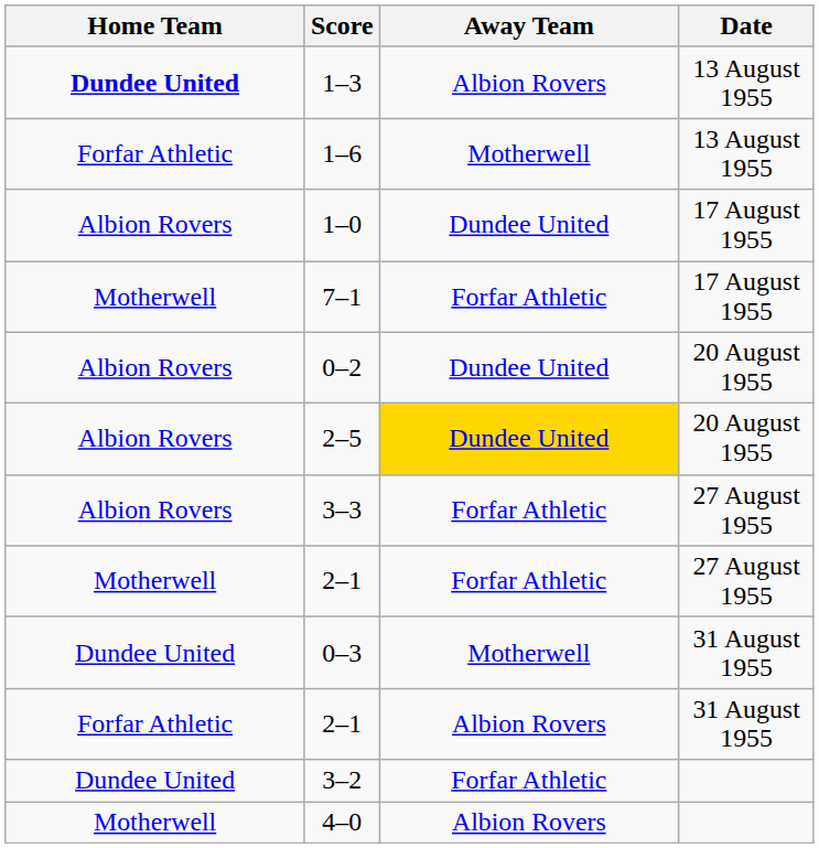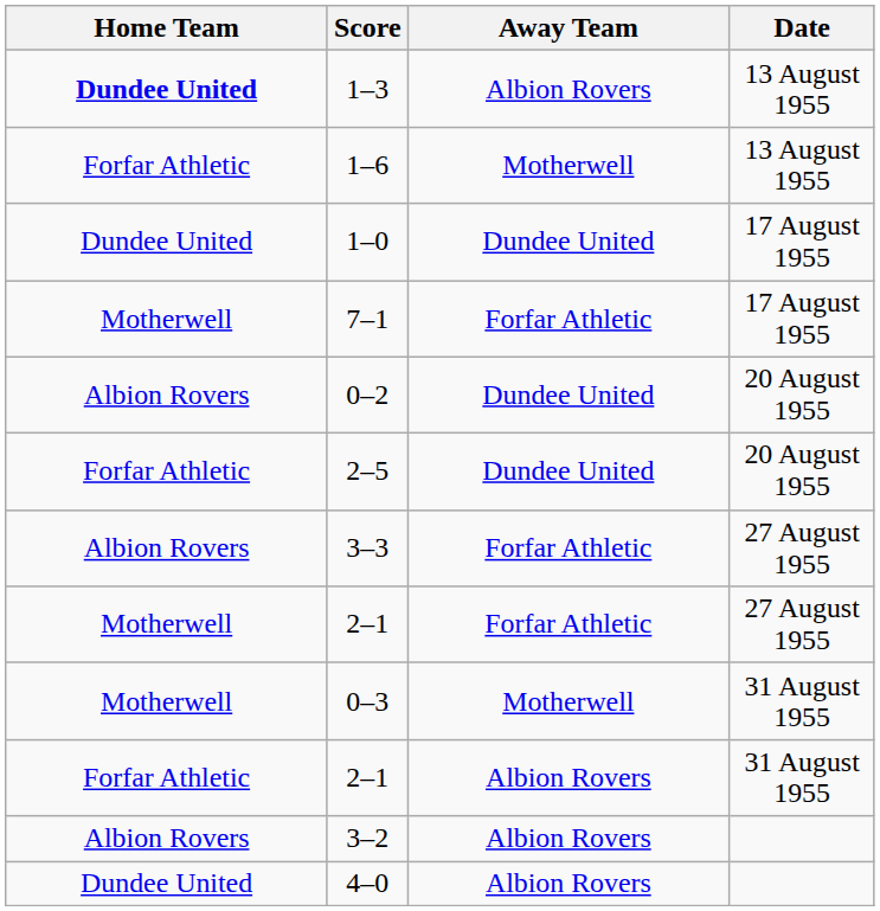 <table class="wikitable" style="text-align:center;">
 <tr>
 <th width=175>Home Team</th>
 <th width=20>Score</th>
 <th width=175>Away Team</th>
 <th width= 75>Date</th>
 </tr>
 <tr>
 <td><strong><a href='#'>Dundee United</a></strong></td>
 <td>1–3</td>
 <td><a href='#'>Albion Rovers</a></td>
 <td>13 August 1955</td>
 </tr>
 <tr>
 <td><a href='#'>Forfar Athletic</a></td>
 <td>1–6</td>
 <td><a href='#'>Motherwell</a></td>
 <td>13 August 1955</td>
 </tr>
 <tr>
-<td><a href='#'>Albion Rovers</a></td>
+<td><a href='#'>Dundee United</a></td>
 <td>1–0</td>
 <td><a href='#'>Dundee United</a></td>
 <td>17 August 1955</td>
 </tr>
 <tr>
 <td><a href='#'>Motherwell</a></td>
 <td>7–1</td>
 <td><a href='#'>Forfar Athletic</a></td>
 <td>17 August 1955</td>
 </tr>
 <tr>
 <td><a href='#'>Albion Rovers</a></td>
 <td>0–2</td>
 <td><a href='#'>Dundee United</a></td>
 <td>20 August 1955</td>
 </tr>
 <tr>
-<td><a href='#'>Albion Rovers</a></td>
+<td><a href='#'>Forfar Athletic</a></td>
 <td>2–5</td>
-<td style="background: gold;"><a href='#'>Dundee United</a></td>
+<td><a href='#'>Dundee United</a></td>
 <td>20 August 1955</td>
 </tr>
 <tr>
 <td><a href='#'>Albion Rovers</a></td>
 <td>3–3</td>
 <td><a href='#'>Forfar Athletic</a></td>
 <td>27 August 1955</td>
 </tr>
 <tr>
 <td><a href='#'>Motherwell</a></td>
 <td>2–1</td>
 <td><a href='#'>Forfar Athletic</a></td>
 <td>27 August 1955</td>
 </tr>
 <tr>
-<td><a href='#'>Dundee United</a></td>
+<td><a href='#'>Motherwell</a></td>
 <td>0–3</td>
 <td><a href='#'>Motherwell</a></td>
 <td>31 August 1955</td>
 </tr>
 <tr>
 <td><a href='#'>Forfar Athletic</a></td>
 <td>2–1</td>
 <td><a href='#'>Albion Rovers</a></td>
 <td>31 August 1955</td>
 </tr>
 <tr>
-<td><a href='#'>Dundee United</a></td>
+<td><a href='#'>Albion Rovers</a></td>
 <td>3–2</td>
-<td><a href='#'>Forfar Athletic</a></td>
+<td><a href='#'>Albion Rovers</a></td>
 <td></td>
 </tr>
 <tr>
-<td><a href='#'>Motherwell</a></td>
+<td><a href='#'>Dundee United</a></td>
 <td>4–0</td>
 <td><a href='#'>Albion Rovers</a></td>
 <td></td>
 </tr>
 <tr>
 </tr>
 </table>
